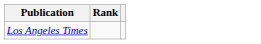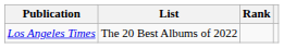 <table class="sortable wikitable">
 <tr>
 <th>Publication</th>
+<th>List</th>
 <th>Rank</th>
 <th class="unsortable"></th>
 </tr>
 <tr>
 <td><em><a href='#'>Los Angeles Times</a></em></td>
+<td>The 20 Best Albums of 2022</td>
 <td></td>
 <td></td>
 </tr>
 </table>
